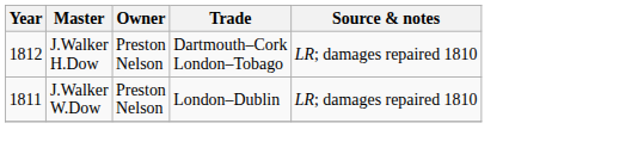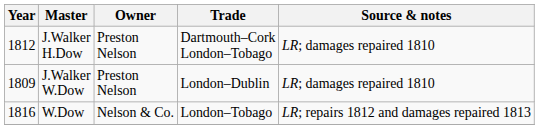 <table class=" wikitable">
 <tr>
 <th>Year</th>
 <th>Master</th>
 <th>Owner</th>
 <th>Trade</th>
 <th>Source & notes</th>
 </tr>
 <tr>
 <td>1812</td>
 <td>J.Walker<br>H.Dow</td>
 <td>Preston<br>Nelson</td>
 <td>Dartmouth–Cork<br>London–Tobago</td>
 <td><em>LR</em>; damages repaired 1810</td>
 </tr>
 <tr>
-<td>1811</td>
+<td>1809</td>
 <td>J.Walker<br>W.Dow</td>
 <td>Preston<br>Nelson</td>
 <td>London–Dublin</td>
 <td><em>LR</em>; damages repaired 1810</td>
 </tr>
 <tr>
+<td>1816</td>
+<td>W.Dow</td>
+<td>Nelson & Co.</td>
+<td>London–Tobago</td>
+<td><em>LR</em>; repairs 1812 and damages repaired 1813</td>
+</tr>
+<tr>
 </tr>
 </table>
